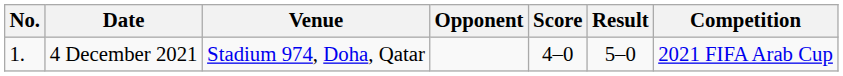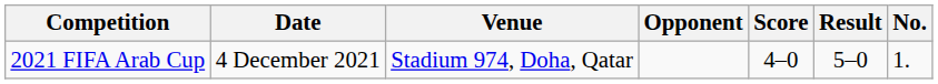 <table class="wikitable sortable">
 <tr>
-<th>No.</th>
+<th>Competition</th>
 <th>Date</th>
 <th>Venue</th>
 <th>Opponent</th>
 <th>Score</th>
 <th>Result</th>
-<th>Competition</th>
+<th>No.</th>
 </tr>
 <tr>
-<td>1.</td>
+<td><a href='#'>2021 FIFA Arab Cup</a></td>
 <td>4 December 2021</td>
 <td><a href='#'>Stadium 974</a>, <a href='#'>Doha</a>, Qatar</td>
 <td></td>
 <td align=center>4–0</td>
 <td align=center>5–0</td>
-<td><a href='#'>2021 FIFA Arab Cup</a></td>
+<td>1.</td>
 </tr>
 </table>
